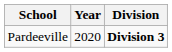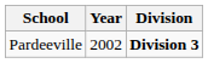 <table class="wikitable">
 <tr>
 <th>School</th>
 <th>Year</th>
 <th>Division</th>
 </tr>
 <tr>
 <td>Pardeeville</td>
-<td>2020</td>
+<td>2002</td>
 <td><strong>Division 3</strong></td>
 </tr>
 </table>
